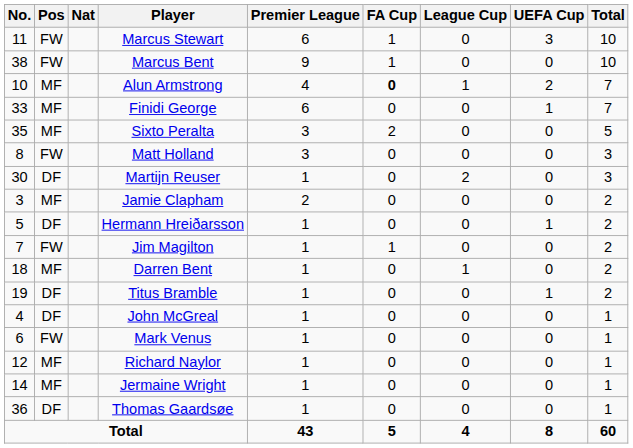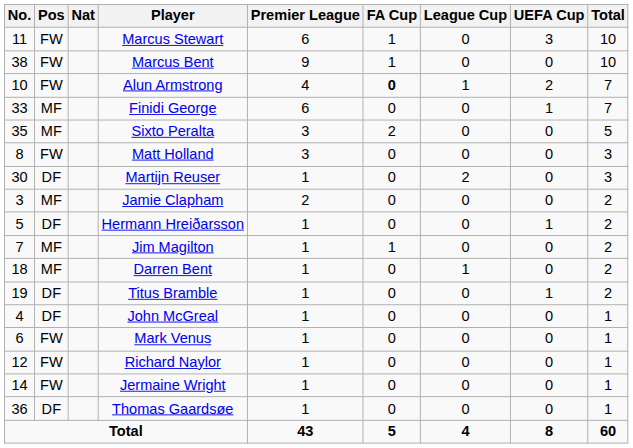 <table class="wikitable" style="text-align: center;">
 <tr>
 <th width=0%>No.</th>
 <th width=0%>Pos</th>
 <th width=0%>Nat</th>
 <th width=0%>Player</th>
 <th width=0%>Premier League</th>
 <th width=0%>FA Cup</th>
 <th width=0%>League Cup</th>
 <th width=0%>UEFA Cup</th>
 <th width=0%>Total</th>
 </tr>
 <tr>
 <td>11</td>
 <td>FW</td>
 <td></td>
 <td><a href='#'>Marcus Stewart</a></td>
 <td>6</td>
 <td>1</td>
 <td>0</td>
 <td>3</td>
 <td>10</td>
 </tr>
 <tr>
 <td>38</td>
 <td>FW</td>
 <td></td>
 <td><a href='#'>Marcus Bent</a></td>
 <td>9</td>
 <td>1</td>
 <td>0</td>
 <td>0</td>
 <td>10</td>
 </tr>
 <tr>
 <td>10</td>
-<td>MF</td>
+<td>FW</td>
 <td></td>
 <td><a href='#'>Alun Armstrong</a></td>
 <td>4</td>
 <td><strong>0</strong></td>
 <td>1</td>
 <td>2</td>
 <td>7</td>
 </tr>
 <tr>
 <td>33</td>
 <td>MF</td>
 <td></td>
 <td><a href='#'>Finidi George</a></td>
 <td>6</td>
 <td>0</td>
 <td>0</td>
 <td>1</td>
 <td>7</td>
 </tr>
 <tr>
 <td>35</td>
 <td>MF</td>
 <td></td>
 <td><a href='#'>Sixto Peralta</a></td>
 <td>3</td>
 <td>2</td>
 <td>0</td>
 <td>0</td>
 <td>5</td>
 </tr>
 <tr>
 <td>8</td>
 <td>FW</td>
 <td></td>
 <td><a href='#'>Matt Holland</a></td>
 <td>3</td>
 <td>0</td>
 <td>0</td>
 <td>0</td>
 <td>3</td>
 </tr>
 <tr>
 <td>30</td>
 <td>DF</td>
 <td></td>
 <td><a href='#'>Martijn Reuser</a></td>
 <td>1</td>
 <td>0</td>
 <td>2</td>
 <td>0</td>
 <td>3</td>
 </tr>
 <tr>
 <td>3</td>
 <td>MF</td>
 <td></td>
 <td><a href='#'>Jamie Clapham</a></td>
 <td>2</td>
 <td>0</td>
 <td>0</td>
 <td>0</td>
 <td>2</td>
 </tr>
 <tr>
 <td>5</td>
 <td>DF</td>
 <td></td>
 <td><a href='#'>Hermann Hreiðarsson</a></td>
 <td>1</td>
 <td>0</td>
 <td>0</td>
 <td>1</td>
 <td>2</td>
 </tr>
 <tr>
 <td>7</td>
-<td>FW</td>
+<td>MF</td>
 <td></td>
 <td><a href='#'>Jim Magilton</a></td>
 <td>1</td>
 <td>1</td>
 <td>0</td>
 <td>0</td>
 <td>2</td>
 </tr>
 <tr>
 <td>18</td>
 <td>MF</td>
 <td></td>
 <td><a href='#'>Darren Bent</a></td>
 <td>1</td>
 <td>0</td>
 <td>1</td>
 <td>0</td>
 <td>2</td>
 </tr>
 <tr>
 <td>19</td>
 <td>DF</td>
 <td></td>
 <td><a href='#'>Titus Bramble</a></td>
 <td>1</td>
 <td>0</td>
 <td>0</td>
 <td>1</td>
 <td>2</td>
 </tr>
 <tr>
 <td>4</td>
 <td>DF</td>
 <td></td>
 <td><a href='#'>John McGreal</a></td>
 <td>1</td>
 <td>0</td>
 <td>0</td>
 <td>0</td>
 <td>1</td>
 </tr>
 <tr>
 <td>6</td>
 <td>FW</td>
 <td></td>
 <td><a href='#'>Mark Venus</a></td>
 <td>1</td>
 <td>0</td>
 <td>0</td>
 <td>0</td>
 <td>1</td>
 </tr>
 <tr>
 <td>12</td>
-<td>MF</td>
+<td>FW</td>
 <td></td>
 <td><a href='#'>Richard Naylor</a></td>
 <td>1</td>
 <td>0</td>
 <td>0</td>
 <td>0</td>
 <td>1</td>
 </tr>
 <tr>
 <td>14</td>
-<td>MF</td>
+<td>FW</td>
 <td></td>
 <td><a href='#'>Jermaine Wright</a></td>
 <td>1</td>
 <td>0</td>
 <td>0</td>
 <td>0</td>
 <td>1</td>
 </tr>
 <tr>
 <td>36</td>
 <td>DF</td>
 <td></td>
 <td><a href='#'>Thomas Gaardsøe</a></td>
 <td>1</td>
 <td>0</td>
 <td>0</td>
 <td>0</td>
 <td>1</td>
 </tr>
 <tr>
 <td colspan=4><strong>Total</strong></td>
 <td><strong>43</strong></td>
 <td><strong>5</strong></td>
 <td><strong>4</strong></td>
 <td><strong>8</strong></td>
 <td><strong>60</strong></td>
 </tr>
 </table>
